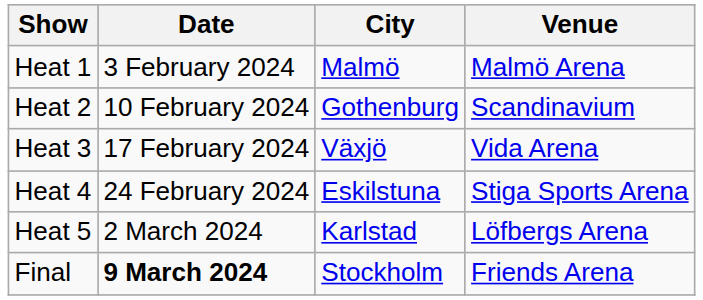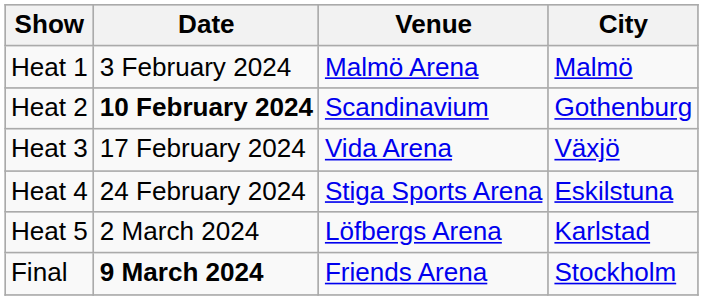 <table class="wikitable" style="margin: 1em auto 1em auto">
 <tr>
 <th>Show</th>
 <th>Date</th>
+<th>Venue</th>
 <th>City</th>
-<th>Venue</th>
 </tr>
 <tr>
 <td>Heat 1</td>
 <td>3 February 2024</td>
+<td><a href='#'>Malmö Arena</a></td>
 <td><a href='#'>Malmö</a></td>
-<td><a href='#'>Malmö Arena</a></td>
 </tr>
 <tr>
 <td>Heat 2</td>
-<td>10 February 2024</td>
+<td><strong>10 February 2024</strong></td>
+<td><a href='#'>Scandinavium</a></td>
 <td><a href='#'>Gothenburg</a></td>
-<td><a href='#'>Scandinavium</a></td>
 </tr>
 <tr>
 <td>Heat 3</td>
 <td>17 February 2024</td>
+<td><a href='#'>Vida Arena</a></td>
 <td><a href='#'>Växjö</a></td>
-<td><a href='#'>Vida Arena</a></td>
 </tr>
 <tr>
 <td>Heat 4</td>
 <td>24 February 2024</td>
+<td><a href='#'>Stiga Sports Arena</a></td>
 <td><a href='#'>Eskilstuna</a></td>
-<td><a href='#'>Stiga Sports Arena</a></td>
 </tr>
 <tr>
 <td>Heat 5</td>
 <td>2 March 2024</td>
+<td><a href='#'>Löfbergs Arena</a></td>
 <td><a href='#'>Karlstad</a></td>
-<td><a href='#'>Löfbergs Arena</a></td>
 </tr>
 <tr>
 <td>Final</td>
 <td><strong>9 March 2024</strong></td>
+<td><a href='#'>Friends Arena</a></td>
 <td><a href='#'>Stockholm</a></td>
-<td><a href='#'>Friends Arena</a></td>
 </tr>
 </table>
